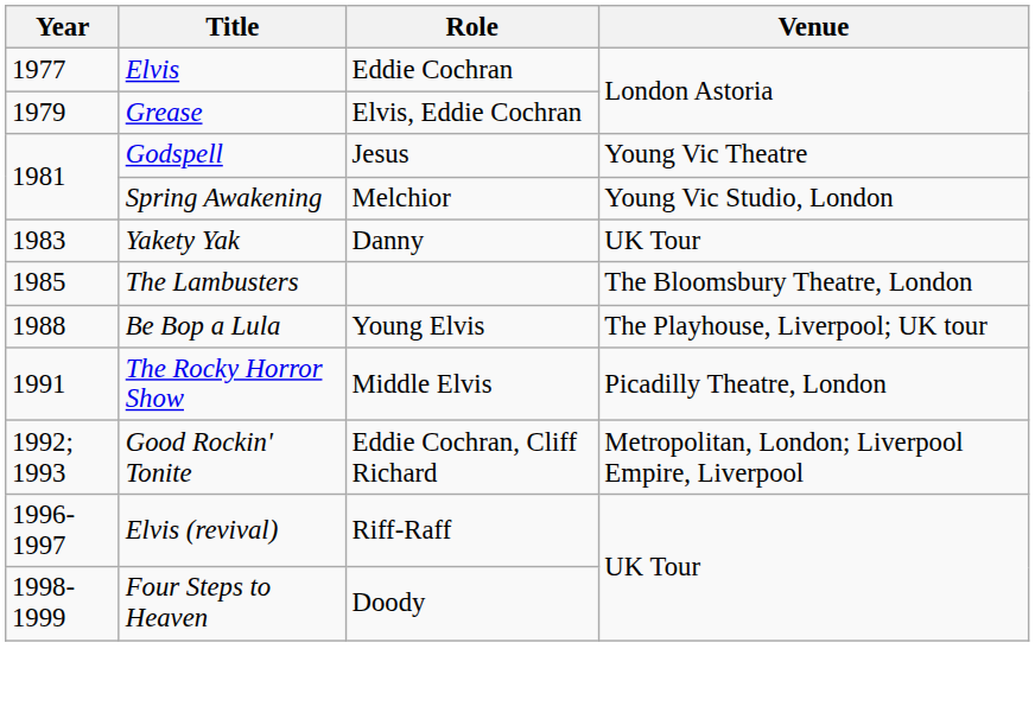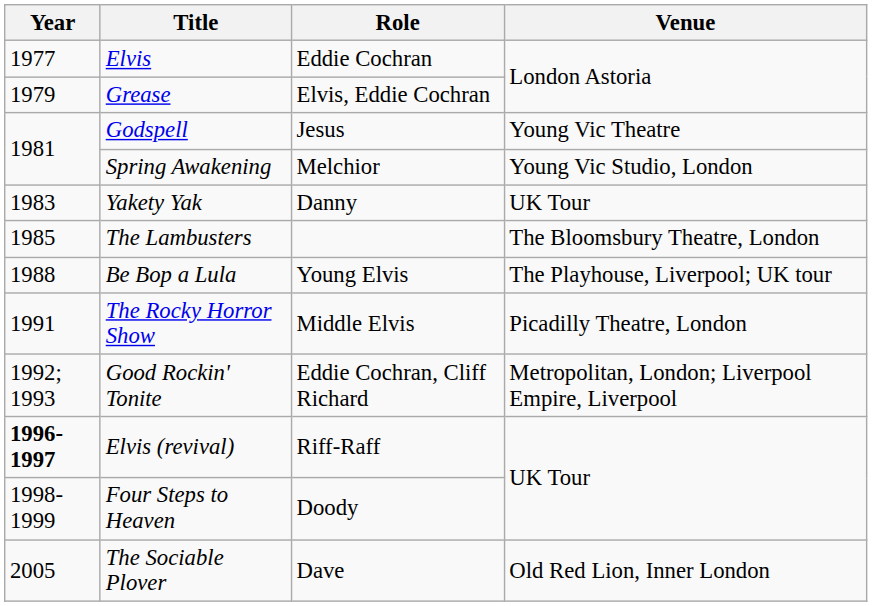 <table class="wikitable">
 <tr>
 <th>Year</th>
 <th>Title</th>
 <th>Role</th>
 <th>Venue</th>
 </tr>
 <tr>
 <td>1977</td>
 <td><em><a href='#'>Elvis</a></em></td>
 <td>Eddie Cochran</td>
 <td rowspan="2">London Astoria</td>
 </tr>
 <tr>
 <td>1979</td>
 <td><em><a href='#'>Grease</a></em></td>
 <td>Elvis, Eddie Cochran</td>
 </tr>
 <tr>
 <td rowspan="2">1981</td>
 <td><em><a href='#'>Godspell</a></em></td>
 <td>Jesus</td>
 <td>Young Vic Theatre</td>
 </tr>
 <tr>
 <td><em>Spring Awakening</em></td>
 <td>Melchior</td>
 <td>Young Vic Studio, London</td>
 </tr>
 <tr>
 <td>1983</td>
 <td><em>Yakety Yak</em></td>
 <td>Danny</td>
 <td>UK Tour</td>
 </tr>
 <tr>
 <td>1985</td>
 <td><em>The Lambusters</em></td>
 <td></td>
 <td>The Bloomsbury Theatre, London</td>
 </tr>
 <tr>
 <td>1988</td>
 <td><em>Be Bop a Lula</em></td>
 <td>Young Elvis</td>
 <td>The Playhouse, Liverpool; UK tour</td>
 </tr>
 <tr>
 <td>1991</td>
 <td><em><a href='#'>The Rocky Horror Show</a></em></td>
 <td>Middle Elvis</td>
 <td>Picadilly Theatre, London</td>
 </tr>
 <tr>
 <td>1992; 1993</td>
 <td><em>Good Rockin' Tonite</em></td>
 <td>Eddie Cochran, Cliff Richard</td>
 <td>Metropolitan, London; Liverpool Empire, Liverpool</td>
 </tr>
 <tr>
-<td>1996-1997</td>
+<td><strong>1996-1997</strong></td>
 <td><em>Elvis (revival)</em></td>
 <td>Riff-Raff</td>
 <td rowspan="2">UK Tour</td>
 </tr>
 <tr>
 <td>1998-1999</td>
 <td><em>Four Steps to Heaven</em></td>
 <td>Doody</td>
 </tr>
+<tr>
+<td>2005</td>
+<td><em>The Sociable Plover</em></td>
+<td>Dave</td>
+<td>Old Red Lion, Inner London</td>
+</tr>
 </table>
